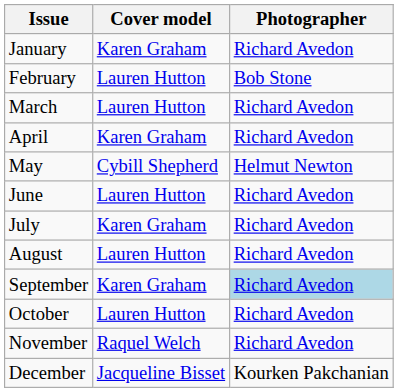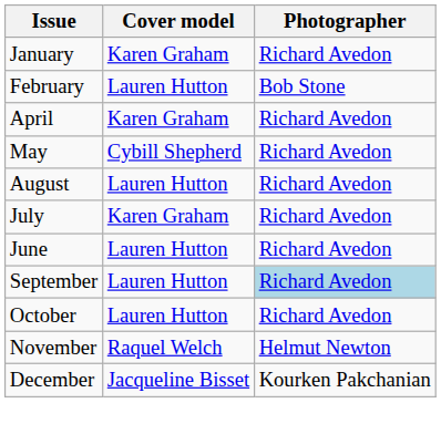 <table class="sortable wikitable">
 <tr>
 <th>Issue</th>
 <th>Cover model</th>
 <th>Photographer</th>
 </tr>
 <tr>
 <td>January</td>
 <td><a href='#'>Karen Graham</a></td>
 <td><a href='#'>Richard Avedon</a></td>
 </tr>
 <tr>
 <td>February</td>
 <td><a href='#'>Lauren Hutton</a></td>
 <td><a href='#'>Bob Stone</a></td>
 </tr>
 <tr>
-<td>March</td>
-<td><a href='#'>Lauren Hutton</a></td>
-<td><a href='#'>Richard Avedon</a></td>
-</tr>
-<tr>
 <td>April</td>
 <td><a href='#'>Karen Graham</a></td>
 <td><a href='#'>Richard Avedon</a></td>
 </tr>
 <tr>
 <td>May</td>
 <td><a href='#'>Cybill Shepherd</a></td>
-<td><a href='#'>Helmut Newton</a></td>
+<td><a href='#'>Richard Avedon</a></td>
 </tr>
 <tr>
-<td>June</td>
+<td>August</td>
 <td><a href='#'>Lauren Hutton</a></td>
 <td><a href='#'>Richard Avedon</a></td>
 </tr>
 <tr>
 <td>July</td>
 <td><a href='#'>Karen Graham</a></td>
 <td><a href='#'>Richard Avedon</a></td>
 </tr>
 <tr>
-<td>August</td>
+<td>June</td>
 <td><a href='#'>Lauren Hutton</a></td>
 <td><a href='#'>Richard Avedon</a></td>
 </tr>
 <tr>
 <td>September</td>
-<td><a href='#'>Karen Graham</a></td>
+<td><a href='#'>Lauren Hutton</a></td>
 <td style="background: lightblue;"><a href='#'>Richard Avedon</a></td>
 </tr>
 <tr>
 <td>October</td>
 <td><a href='#'>Lauren Hutton</a></td>
 <td><a href='#'>Richard Avedon</a></td>
 </tr>
 <tr>
 <td>November</td>
 <td><a href='#'>Raquel Welch</a></td>
-<td><a href='#'>Richard Avedon</a></td>
+<td><a href='#'>Helmut Newton</a></td>
 </tr>
 <tr>
 <td>December</td>
 <td><a href='#'>Jacqueline Bisset</a></td>
 <td>Kourken Pakchanian</td>
 </tr>
 </table>
